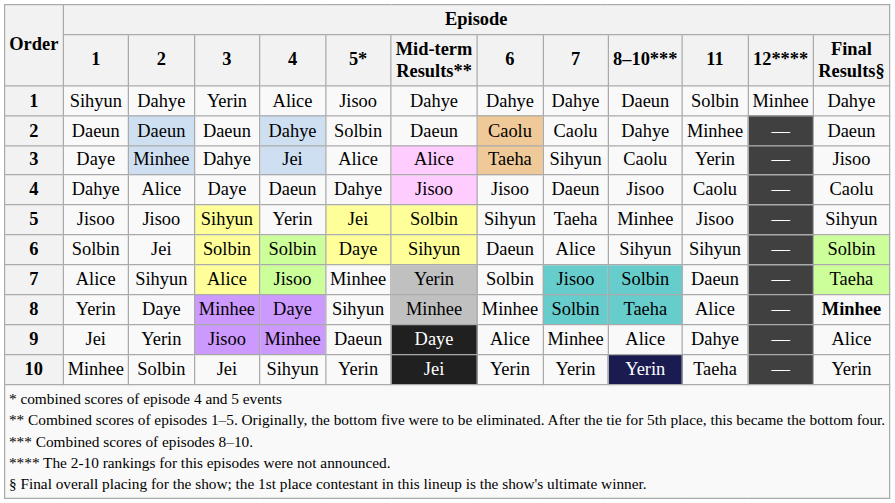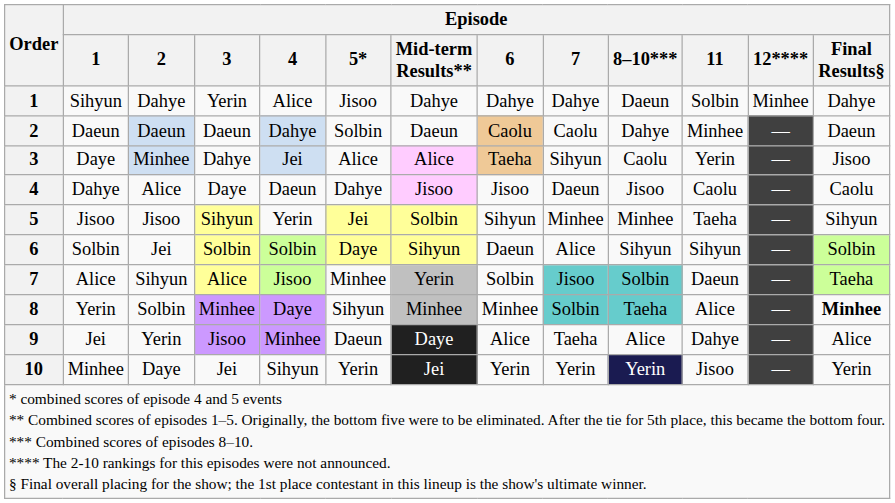 <table class="wikitable" style="text-align:center; font-size:92%">
 <tr>
 <th rowspan=2>Order</th>
 <th colspan=12>Episode</th>
 </tr>
 <tr>
 <th>1</th>
 <th>2</th>
 <th>3</th>
 <th>4</th>
 <th>5*</th>
 <th>Mid-term<br>Results**</th>
 <th>6</th>
 <th>7</th>
 <th>8–10***</th>
 <th>11</th>
 <th>12****</th>
 <th>Final<br>Results§</th>
 </tr>
 <tr>
 <th>1</th>
 <td>Sihyun</td>
 <td>Dahye</td>
 <td>Yerin</td>
 <td>Alice</td>
 <td>Jisoo</td>
 <td>Dahye</td>
 <td>Dahye</td>
 <td>Dahye</td>
 <td>Daeun</td>
 <td>Solbin</td>
 <td>Minhee</td>
 <td>Dahye</td>
 </tr>
 <tr>
 <th>2</th>
 <td>Daeun</td>
 <td style="background:#CEDFF2">Daeun</td>
 <td>Daeun</td>
 <td style="background:#CEDFF2">Dahye</td>
 <td>Solbin</td>
 <td>Daeun</td>
 <td style="background:#efc997">Caolu</td>
 <td>Caolu</td>
 <td>Dahye</td>
 <td>Minhee</td>
 <td style="background:#404040;color:white">—</td>
 <td>Daeun</td>
 </tr>
 <tr>
 <th>3</th>
 <td>Daye</td>
 <td style="background:#CEDFF2">Minhee</td>
 <td>Dahye</td>
 <td style="background:#CEDFF2">Jei</td>
 <td>Alice</td>
 <td style="background:#FFCCFF">Alice</td>
 <td style="background:#efc997">Taeha</td>
 <td>Sihyun</td>
 <td>Caolu</td>
 <td>Yerin</td>
 <td style="background:#404040;color:white">—</td>
 <td>Jisoo</td>
 </tr>
 <tr>
 <th>4</th>
 <td>Dahye</td>
 <td>Alice</td>
 <td>Daye</td>
 <td>Daeun</td>
 <td>Dahye</td>
 <td style="background:#FFCCFF">Jisoo</td>
 <td>Jisoo</td>
 <td>Daeun</td>
 <td>Jisoo</td>
 <td>Caolu</td>
 <td style="background:#404040;color:white">—</td>
 <td>Caolu</td>
 </tr>
 <tr>
 <th>5</th>
 <td>Jisoo</td>
 <td>Jisoo</td>
 <td style="background:#FFFF99">Sihyun</td>
 <td>Yerin</td>
 <td style="background:#FFFF99">Jei</td>
 <td style="background:#FFFF99">Solbin</td>
 <td>Sihyun</td>
+<td>Minhee</td>
+<td>Minhee</td>
 <td>Taeha</td>
-<td>Minhee</td>
-<td>Jisoo</td>
 <td style="background:#404040;color:white">—</td>
 <td>Sihyun</td>
 </tr>
 <tr>
 <th>6</th>
 <td>Solbin</td>
 <td>Jei</td>
 <td style="background:#FFFF99">Solbin</td>
 <td style="background:#CCFF99">Solbin</td>
 <td style="background:#FFFF99">Daye</td>
 <td style="background:#FFFF99">Sihyun</td>
 <td>Daeun</td>
 <td>Alice</td>
 <td>Sihyun</td>
 <td>Sihyun</td>
 <td style="background:#404040;color:white">—</td>
 <td style="background:#CCFF99">Solbin</td>
 </tr>
 <tr>
 <th>7</th>
 <td>Alice</td>
 <td>Sihyun</td>
 <td style="background:#FFFF99">Alice</td>
 <td style="background:#CCFF99">Jisoo</td>
 <td>Minhee</td>
 <td style="background:#C0C0C0;">Yerin</td>
 <td>Solbin</td>
 <td style="background:#66CCCC;">Jisoo</td>
 <td style="background:#66CCCC;">Solbin</td>
 <td>Daeun</td>
 <td style="background:#404040;color:white">—</td>
 <td style="background:#CCFF99">Taeha</td>
 </tr>
 <tr>
 <th>8</th>
 <td>Yerin</td>
-<td>Daye</td>
+<td>Solbin</td>
 <td style="background:#CC99FF">Minhee</td>
 <td style="background:#CC99FF">Daye</td>
 <td>Sihyun</td>
 <td style="background:#C0C0C0;">Minhee</td>
 <td>Minhee</td>
 <td style="background:#66CCCC;">Solbin</td>
 <td style="background:#66CCCC;">Taeha</td>
 <td>Alice</td>
 <td style="background:#404040;color:white">—</td>
 <td><strong>Minhee</strong></td>
 </tr>
 <tr>
 <th>9</th>
 <td>Jei</td>
 <td>Yerin</td>
 <td style="background:#CC99FF">Jisoo</td>
 <td style="background:#CC99FF">Minhee</td>
 <td>Daeun</td>
 <td style="background:#202020;color:white">Daye</td>
 <td>Alice</td>
-<td>Minhee</td>
+<td>Taeha</td>
 <td>Alice</td>
 <td>Dahye</td>
 <td style="background:#404040;color:white">—</td>
 <td>Alice</td>
 </tr>
 <tr>
 <th>10</th>
 <td>Minhee</td>
-<td>Solbin</td>
+<td>Daye</td>
 <td>Jei</td>
 <td>Sihyun</td>
 <td>Yerin</td>
 <td style="background:#202020;color:white">Jei</td>
 <td>Yerin</td>
 <td>Yerin</td>
 <td style="background:#1a1b51;color:white">Yerin</td>
-<td>Taeha</td>
+<td>Jisoo</td>
 <td style="background:#404040;color:white">—</td>
 <td>Yerin</td>
 </tr>
 <tr>
 <td colspan="13" style="text-align:left;" class="unsortable"><small>* combined scores of episode 4 and 5 events<br>** Combined scores of episodes 1–5. Originally, the bottom five were to be eliminated. After the tie for 5th place, this became the bottom four.<br>*** Combined scores of episodes 8–10.<br>**** The 2-10 rankings for this episodes were not announced.<br>§ Final overall placing for the show; the 1st place contestant in this lineup is the show's ultimate winner.</small></td>
 </tr>
 </table>
